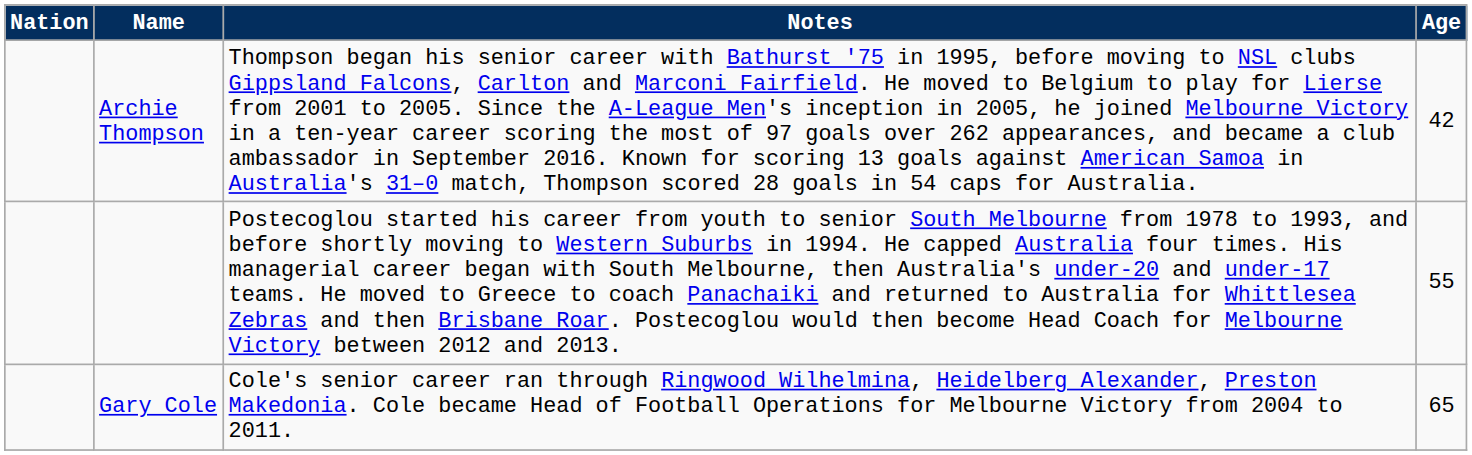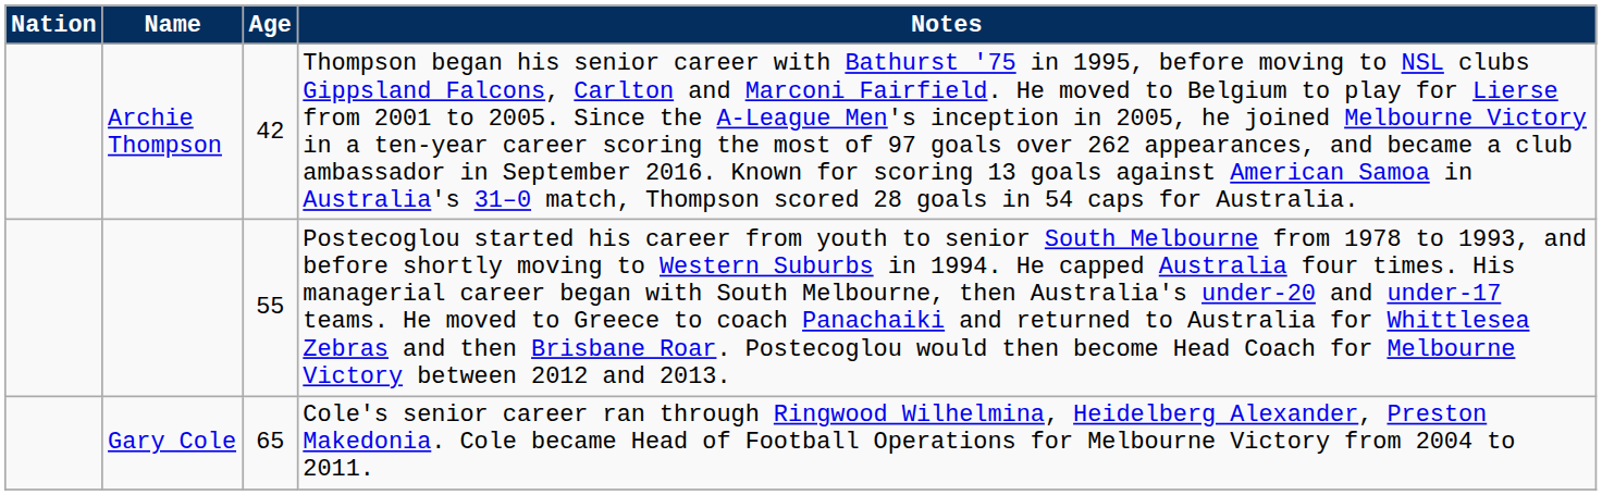 <table class="wikitable">
 <tr>
 <th style="background-color:#032e5e; color:white;">Nation</th>
 <th style="background-color:#032e5e; color:white;">Name</th>
+<th style="background-color:#032e5e; color:white;">Age</th>
 <th style="background-color:#032e5e; color:white;">Notes</th>
-<th style="background-color:#032e5e; color:white;">Age</th>
 </tr>
 <tr>
 <td></td>
 <td><a href='#'>Archie Thompson</a></td>
+<td style="text-align:center;">42</td>
 <td>Thompson began his senior career with <a href='#'>Bathurst '75</a> in 1995, before moving to <a href='#'>NSL</a> clubs <a href='#'>Gippsland Falcons</a>, <a href='#'>Carlton</a> and <a href='#'>Marconi Fairfield</a>. He moved to Belgium to play for <a href='#'>Lierse</a> from 2001 to 2005. Since the <a href='#'>A-League Men</a>'s inception in 2005, he joined <a href='#'>Melbourne Victory</a> in a ten-year career scoring the most of 97 goals over 262 appearances, and became a club ambassador in September 2016. Known for scoring 13 goals against <a href='#'>American Samoa</a> in <a href='#'>Australia</a>'s <a href='#'>31–0</a> match, Thompson scored 28 goals in 54 caps for Australia.</td>
-<td style="text-align:center;">42</td>
 </tr>
 <tr>
 <td></td>
 <td></td>
+<td style="text-align:center;">55</td>
 <td>Postecoglou started his career from youth to senior <a href='#'>South Melbourne</a> from 1978 to 1993, and before shortly moving to <a href='#'>Western Suburbs</a> in 1994. He capped <a href='#'>Australia</a> four times. His managerial career began with South Melbourne, then Australia's <a href='#'>under-20</a> and <a href='#'>under-17</a> teams. He moved to Greece to coach <a href='#'>Panachaiki</a> and returned to Australia for <a href='#'>Whittlesea Zebras</a> and then <a href='#'>Brisbane Roar</a>. Postecoglou would then become Head Coach for <a href='#'>Melbourne Victory</a> between 2012 and 2013.</td>
-<td style="text-align:center;">55</td>
 </tr>
 <tr>
 <td></td>
 <td><a href='#'>Gary Cole</a></td>
+<td style="text-align:center;">65</td>
 <td>Cole's senior career ran through <a href='#'>Ringwood Wilhelmina</a>, <a href='#'>Heidelberg Alexander</a>, <a href='#'>Preston Makedonia</a>. Cole became Head of Football Operations for Melbourne Victory from 2004 to 2011.</td>
-<td style="text-align:center;">65</td>
 </tr>
 </table>
